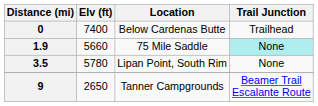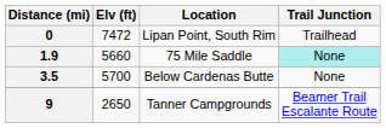 <table class="wikitable" style="text-align:center">
 <tr>
 <th>Distance (mi)</th>
 <th>Elv (ft)</th>
 <th>Location</th>
 <th>Trail Junction</th>
 </tr>
 <tr>
 <th>0</th>
-<td>7400</td>
-<td>Below Cardenas Butte</td>
+<td>7472</td>
+<td>Lipan Point, South Rim</td>
 <td>Trailhead</td>
 </tr>
 <tr>
 <th>1.9</th>
 <td>5660</td>
 <td>75 Mile Saddle</td>
 <td style="background: paleturquoise;">None</td>
 </tr>
 <tr>
 <th>3.5</th>
-<td>5780</td>
-<td>Lipan Point, South Rim</td>
+<td>5700</td>
+<td>Below Cardenas Butte</td>
 <td>None</td>
 </tr>
 <tr>
 </tr>
 <tr>
 <th>9</th>
 <td>2650</td>
 <td>Tanner Campgrounds</td>
 <td><a href='#'>Beamer Trail</a><br><a href='#'>Escalante Route</a></td>
 </tr>
 </table>
